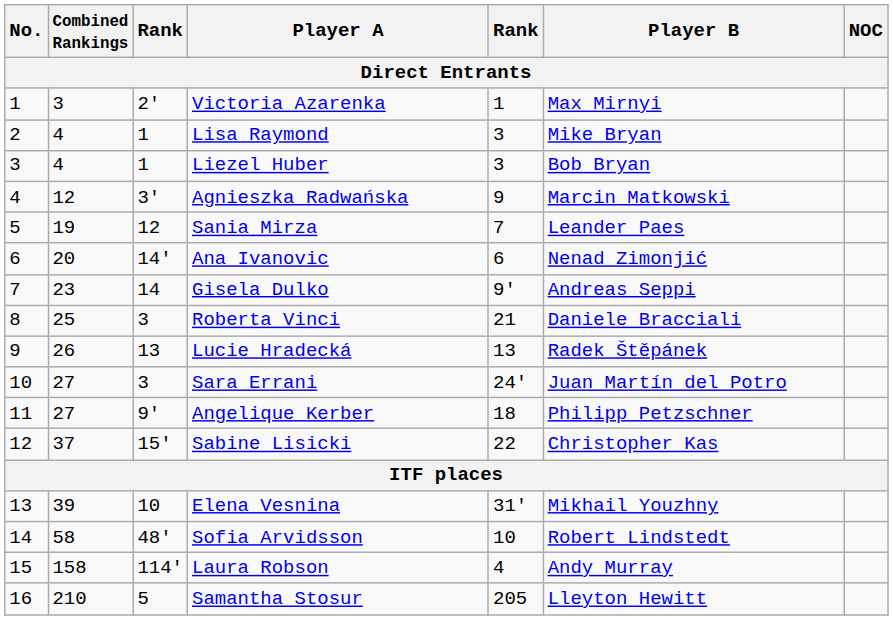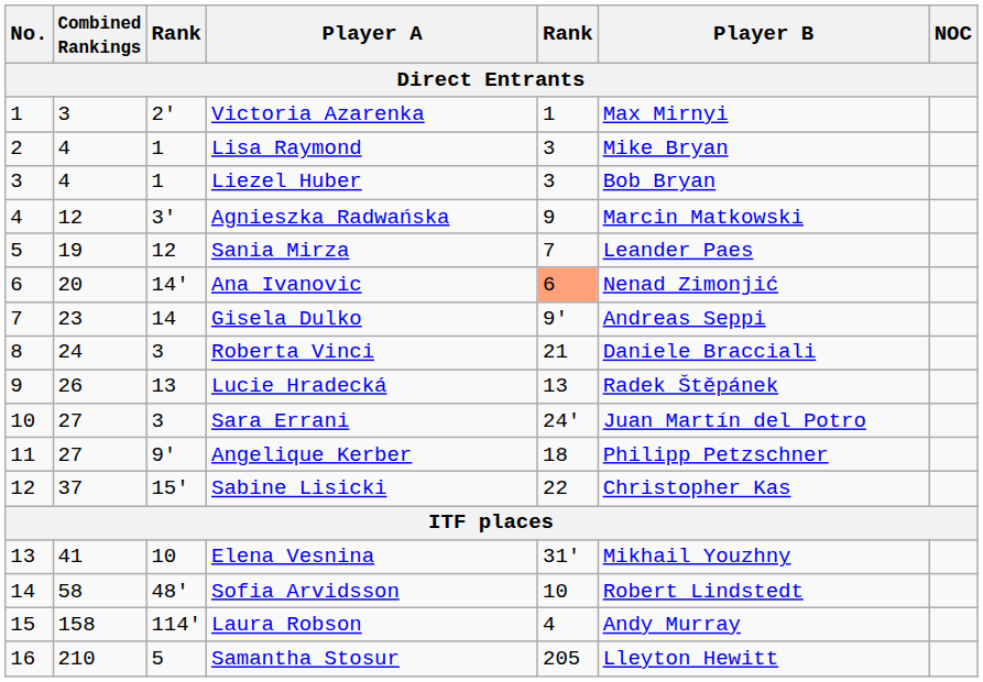 <table class=wikitable>
 <tr>
 <th width=20>No.</th>
 <th><small>Combined<br>Rankings</small></th>
 <th width=20>Rank</th>
 <th width=200>Player A</th>
 <th width=20>Rank</th>
 <th width=200>Player B</th>
 <th>NOC</th>
 </tr>
 <tr>
 <th colspan="7" align=center>Direct Entrants</th>
 </tr>
 <tr>
 <td>1</td>
 <td>3</td>
 <td>2'</td>
 <td><a href='#'>Victoria Azarenka</a></td>
 <td>1</td>
 <td><a href='#'>Max Mirnyi</a></td>
 <td></td>
 </tr>
 <tr>
 <td>2</td>
 <td>4</td>
 <td>1</td>
 <td><a href='#'>Lisa Raymond</a></td>
 <td>3</td>
 <td><a href='#'>Mike Bryan</a></td>
 <td></td>
 </tr>
 <tr>
 <td>3</td>
 <td>4</td>
 <td>1</td>
 <td><a href='#'>Liezel Huber</a></td>
 <td>3</td>
 <td><a href='#'>Bob Bryan</a></td>
 <td></td>
 </tr>
 <tr>
 <td>4</td>
 <td>12</td>
 <td>3'</td>
 <td><a href='#'>Agnieszka Radwańska</a></td>
 <td>9</td>
 <td><a href='#'>Marcin Matkowski</a></td>
 <td></td>
 </tr>
 <tr>
 <td>5</td>
 <td>19</td>
 <td>12</td>
 <td><a href='#'>Sania Mirza</a></td>
 <td>7</td>
 <td><a href='#'>Leander Paes</a></td>
 <td></td>
 </tr>
 <tr>
 <td>6</td>
 <td>20</td>
 <td>14'</td>
 <td><a href='#'>Ana Ivanovic</a></td>
-<td>6</td>
+<td style="background: lightsalmon;">6</td>
 <td><a href='#'>Nenad Zimonjić</a></td>
 <td></td>
 </tr>
 <tr>
 <td>7</td>
 <td>23</td>
 <td>14</td>
 <td><a href='#'>Gisela Dulko</a></td>
 <td>9'</td>
 <td><a href='#'>Andreas Seppi</a></td>
 <td></td>
 </tr>
 <tr>
 <td>8</td>
-<td>25</td>
+<td>24</td>
 <td>3</td>
 <td><a href='#'>Roberta Vinci</a></td>
 <td>21</td>
 <td><a href='#'>Daniele Bracciali</a></td>
 <td></td>
 </tr>
 <tr>
 <td>9</td>
 <td>26</td>
 <td>13</td>
 <td><a href='#'>Lucie Hradecká</a></td>
 <td>13</td>
 <td><a href='#'>Radek Štěpánek</a></td>
 <td></td>
 </tr>
 <tr>
 <td>10</td>
 <td>27</td>
 <td>3</td>
 <td><a href='#'>Sara Errani</a></td>
 <td>24'</td>
 <td><a href='#'>Juan Martín del Potro</a></td>
 <td></td>
 </tr>
 <tr>
 <td>11</td>
 <td>27</td>
 <td>9'</td>
 <td><a href='#'>Angelique Kerber</a></td>
 <td>18</td>
 <td><a href='#'>Philipp Petzschner</a></td>
 <td></td>
 </tr>
 <tr>
 <td>12</td>
 <td>37</td>
 <td>15'</td>
 <td><a href='#'>Sabine Lisicki</a></td>
 <td>22</td>
 <td><a href='#'>Christopher Kas</a></td>
 <td></td>
 </tr>
 <tr>
 <th colspan="7" align=center>ITF places</th>
 </tr>
 <tr>
 <td>13</td>
-<td>39</td>
+<td>41</td>
 <td>10</td>
 <td><a href='#'>Elena Vesnina</a></td>
 <td>31'</td>
 <td><a href='#'>Mikhail Youzhny</a></td>
 <td></td>
 </tr>
 <tr>
 <td>14</td>
 <td>58</td>
 <td>48'</td>
 <td><a href='#'>Sofia Arvidsson</a></td>
 <td>10</td>
 <td><a href='#'>Robert Lindstedt</a></td>
 <td></td>
 </tr>
 <tr>
 <td>15</td>
 <td>158</td>
 <td>114'</td>
 <td><a href='#'>Laura Robson</a></td>
 <td>4</td>
 <td><a href='#'>Andy Murray</a></td>
 <td></td>
 </tr>
 <tr>
 <td>16</td>
 <td>210</td>
 <td>5</td>
 <td><a href='#'>Samantha Stosur</a></td>
 <td>205</td>
 <td><a href='#'>Lleyton Hewitt</a></td>
 <td></td>
 </tr>
 </table>
